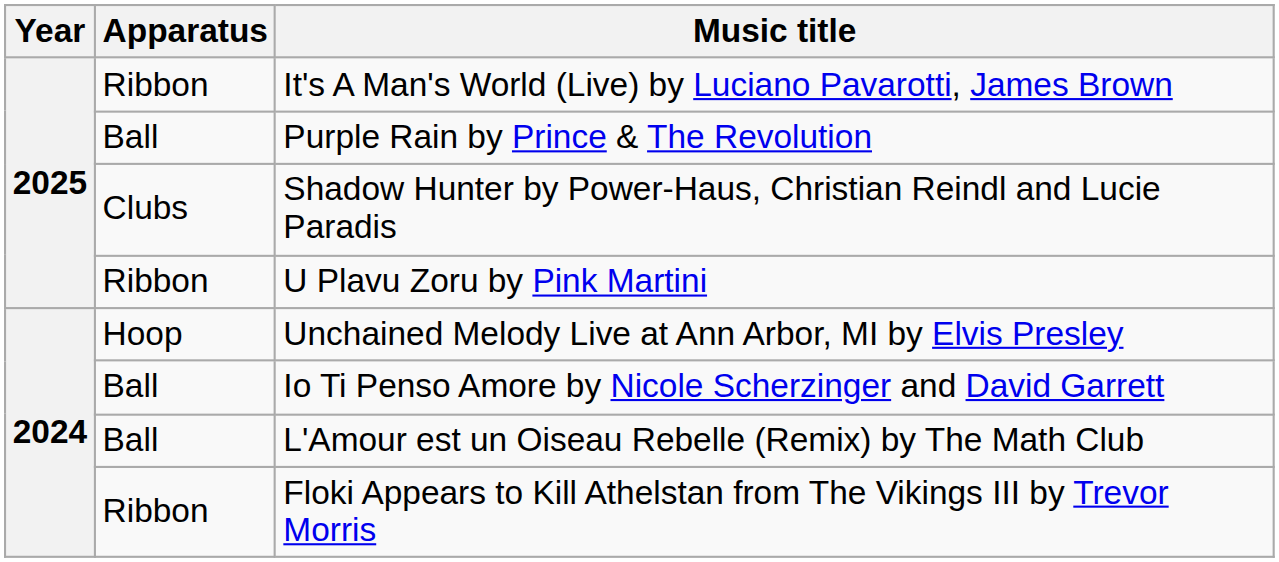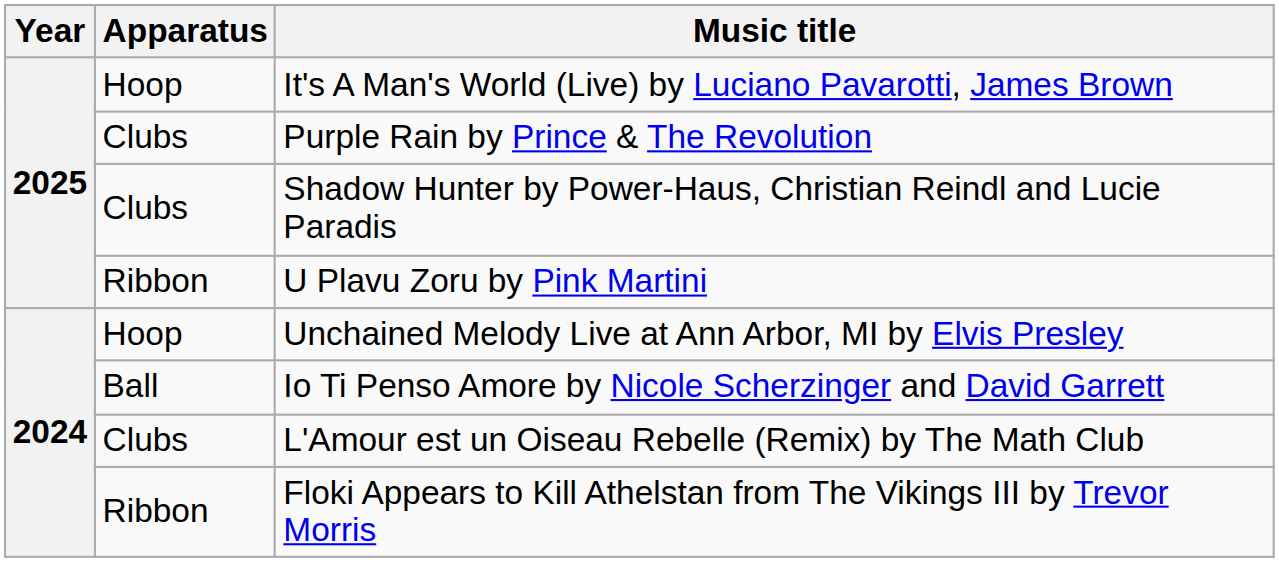 <table class="wikitable plainrowheaders">
 <tr>
 <th scope=col>Year</th>
 <th scope=col>Apparatus</th>
 <th scope=col>Music title</th>
 </tr>
 <tr>
 <th scope=row rowspan=4>2025</th>
-<td>Ribbon</td>
+<td>Hoop</td>
 <td>It's A Man's World (Live) by <a href='#'>Luciano Pavarotti</a>, <a href='#'>James Brown</a></td>
 </tr>
 <tr>
-<td>Ball</td>
+<td>Clubs</td>
 <td>Purple Rain by <a href='#'>Prince</a> & <a href='#'>The Revolution</a></td>
 </tr>
 <tr>
 <td>Clubs</td>
 <td>Shadow Hunter by Power-Haus, Christian Reindl and Lucie Paradis</td>
 </tr>
 <tr>
 <td>Ribbon</td>
 <td>U Plavu Zoru by <a href='#'>Pink Martini</a></td>
 </tr>
 <tr>
 <th scope=row rowspan=4>2024</th>
 <td>Hoop</td>
 <td>Unchained Melody Live at Ann Arbor, MI by <a href='#'>Elvis Presley</a></td>
 </tr>
 <tr>
 <td>Ball</td>
 <td>Io Ti Penso Amore by <a href='#'>Nicole Scherzinger</a> and <a href='#'>David Garrett</a></td>
 </tr>
 <tr>
-<td>Ball</td>
+<td>Clubs</td>
 <td>L'Amour est un Oiseau Rebelle (Remix) by The Math Club</td>
 </tr>
 <tr>
 <td>Ribbon</td>
 <td>Floki Appears to Kill Athelstan from The Vikings III by <a href='#'>Trevor Morris</a></td>
 </tr>
 </table>
